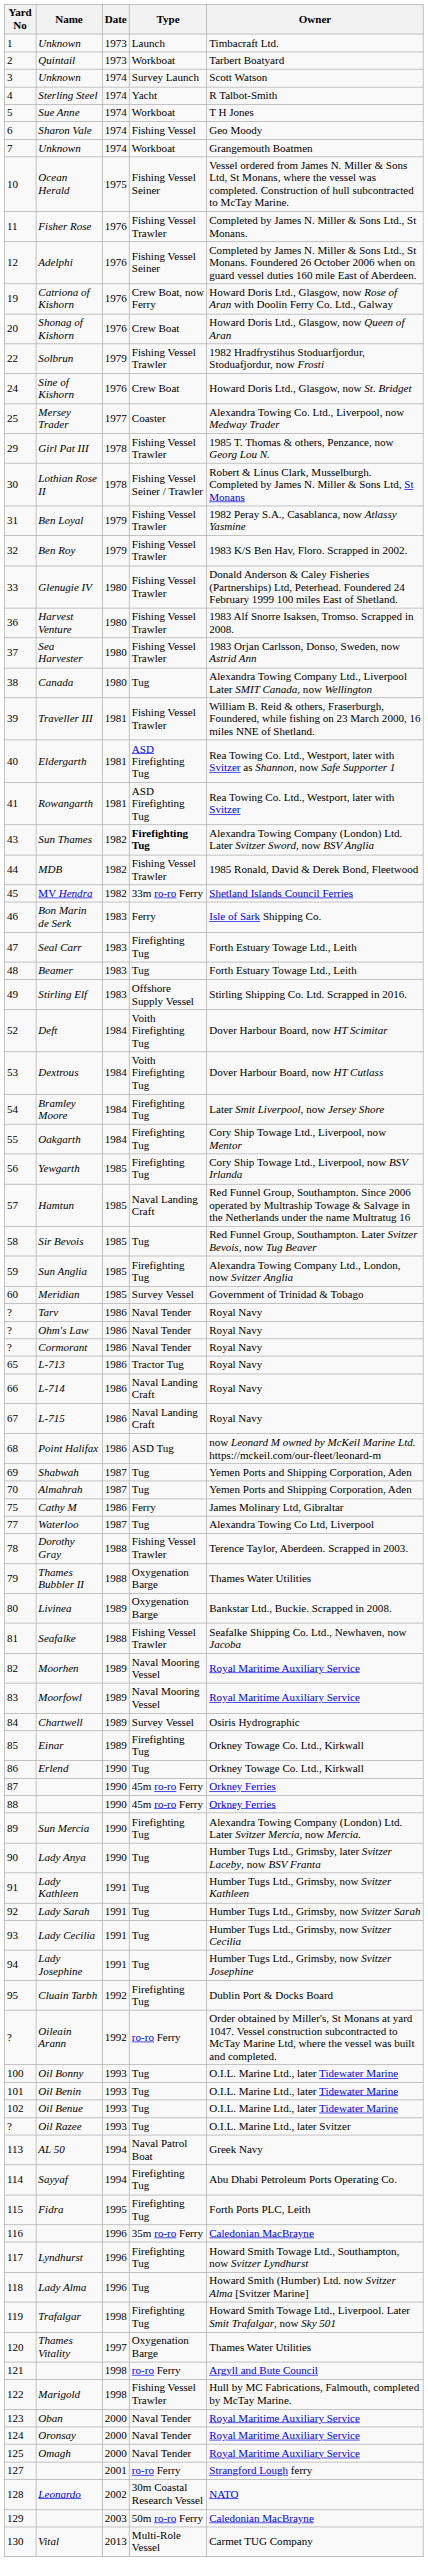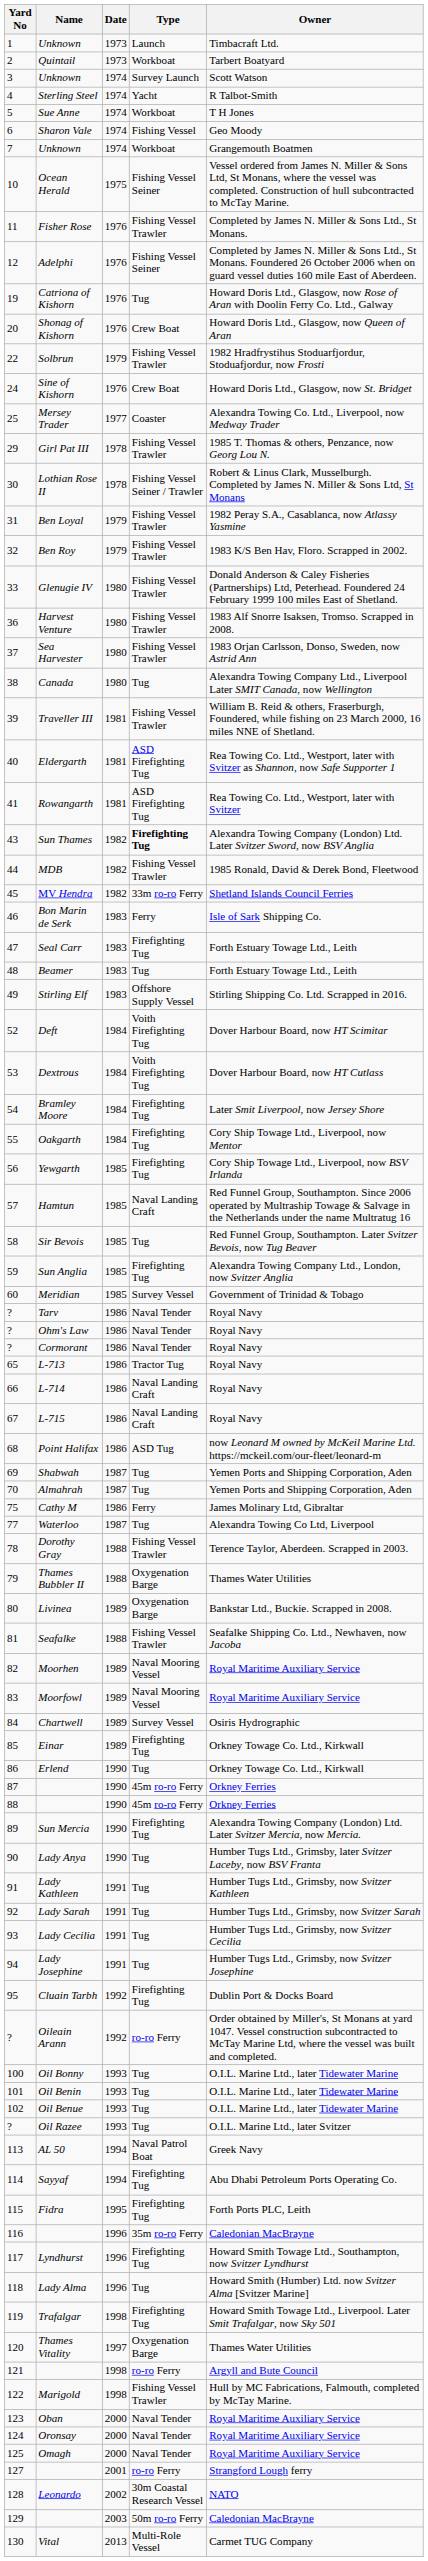 <table class="wikitable sortable">
 <tr>
 <th>Yard No </th>
 <th>Name</th>
 <th>Date</th>
 <th>Type</th>
 <th>Owner</th>
 </tr>
 <tr>
 <td>1</td>
 <td><em>Unknown</em></td>
 <td>1973</td>
 <td>Launch</td>
 <td>Timbacraft Ltd.</td>
 </tr>
 <tr>
 <td>2</td>
 <td><em>Quintail</em></td>
 <td>1973</td>
 <td>Workboat</td>
 <td>Tarbert Boatyard</td>
 </tr>
 <tr>
 <td>3</td>
 <td><em>Unknown</em></td>
 <td>1974</td>
 <td>Survey Launch</td>
 <td>Scott Watson</td>
 </tr>
 <tr>
 <td>4</td>
 <td><em>Sterling Steel</em></td>
 <td>1974</td>
 <td>Yacht</td>
 <td>R Talbot-Smith</td>
 </tr>
 <tr>
 <td>5</td>
 <td><em>Sue Anne</em></td>
 <td>1974</td>
 <td>Workboat</td>
 <td>T H Jones</td>
 </tr>
 <tr>
 <td>6</td>
 <td><em>Sharon Vale</em></td>
 <td>1974</td>
 <td>Fishing Vessel</td>
 <td>Geo Moody</td>
 </tr>
 <tr>
 <td>7</td>
 <td><em>Unknown</em></td>
 <td>1974</td>
 <td>Workboat</td>
 <td>Grangemouth Boatmen</td>
 </tr>
 <tr>
 <td>10</td>
 <td><em>Ocean Herald</em></td>
 <td>1975</td>
 <td>Fishing Vessel Seiner</td>
 <td>Vessel ordered from James N. Miller & Sons Ltd, St Monans, where the vessel was completed. Construction of hull subcontracted to McTay Marine.</td>
 </tr>
 <tr>
 <td>11</td>
 <td><em>Fisher Rose</em></td>
 <td>1976</td>
 <td>Fishing Vessel Trawler</td>
 <td>Completed by James N. Miller & Sons Ltd., St Monans.</td>
 </tr>
 <tr>
 <td>12</td>
 <td><em>Adelphi</em></td>
 <td>1976</td>
 <td>Fishing Vessel Seiner</td>
 <td>Completed by James N. Miller & Sons Ltd., St Monans. Foundered 26 October 2006 when on guard vessel duties 160 mile East of Aberdeen. </td>
 </tr>
 <tr>
 <td>19</td>
 <td><em>Catriona of Kishorn</em></td>
 <td>1976</td>
-<td>Crew Boat, now Ferry</td>
+<td>Tug</td>
 <td>Howard Doris Ltd., Glasgow, now <em>Rose of Aran</em> with Doolin Ferry Co. Ltd., Galway</td>
 </tr>
 <tr>
 <td>20</td>
 <td><em>Shonag of Kishorn</em></td>
 <td>1976</td>
 <td>Crew Boat</td>
 <td>Howard Doris Ltd., Glasgow, now <em>Queen of Aran</em></td>
 </tr>
 <tr>
 <td>22</td>
 <td><em>Solbrun</em></td>
 <td>1979</td>
 <td>Fishing Vessel Trawler</td>
 <td>1982 Hradfrystihus Stoduarfjordur, Stoduafjordur, now <em>Frosti</em></td>
 </tr>
 <tr>
 <td>24</td>
 <td><em>Sine of Kishorn</em></td>
 <td>1976</td>
 <td>Crew Boat</td>
 <td>Howard Doris Ltd., Glasgow, now <em>St. Bridget</em></td>
 </tr>
 <tr>
 <td>25</td>
 <td><em>Mersey Trader</em></td>
 <td>1977</td>
 <td>Coaster</td>
 <td>Alexandra Towing Co. Ltd., Liverpool, now <em>Medway Trader</em></td>
 </tr>
 <tr>
 <td>29</td>
 <td><em>Girl Pat III</em></td>
 <td>1978</td>
 <td>Fishing Vessel Trawler</td>
 <td>1985 T. Thomas & others, Penzance, now <em>Georg Lou N.</em></td>
 </tr>
 <tr>
 <td>30</td>
 <td><em>Lothian Rose II</em></td>
 <td>1978</td>
 <td>Fishing Vessel Seiner / Trawler</td>
 <td>Robert & Linus Clark, Musselburgh. Completed by James N. Miller & Sons Ltd, <a href='#'>St Monans</a>  </td>
 </tr>
 <tr>
 <td>31</td>
 <td><em>Ben Loyal</em></td>
 <td>1979</td>
 <td>Fishing Vessel Trawler</td>
 <td>1982 Peray S.A., Casablanca, now <em>Atlassy Yasmine</em></td>
 </tr>
 <tr>
 <td>32</td>
 <td><em>Ben Roy</em></td>
 <td>1979</td>
 <td>Fishing Vessel Trawler</td>
 <td>1983 K/S Ben Hav, Floro. Scrapped in 2002.</td>
 </tr>
 <tr>
 <td>33</td>
 <td><em>Glenugie IV</em></td>
 <td>1980</td>
 <td>Fishing Vessel Trawler</td>
 <td>Donald Anderson & Caley Fisheries (Partnerships) Ltd, Peterhead. Foundered 24 February 1999 100 miles East of Shetland. </td>
 </tr>
 <tr>
 <td>36</td>
 <td><em>Harvest Venture</em></td>
 <td>1980</td>
 <td>Fishing Vessel Trawler</td>
 <td>1983 Alf Snorre Isaksen, Tromso. Scrapped in 2008.</td>
 </tr>
 <tr>
 <td>37</td>
 <td><em>Sea Harvester</em></td>
 <td>1980</td>
 <td>Fishing Vessel Trawler</td>
 <td>1983 Orjan Carlsson, Donso, Sweden, now <em>Astrid Ann</em></td>
 </tr>
 <tr>
 <td>38</td>
 <td><em>Canada</em></td>
 <td>1980</td>
 <td>Tug</td>
 <td>Alexandra Towing Company Ltd., Liverpool Later <em>SMIT Canada</em>, now <em>Wellington</em></td>
 </tr>
 <tr>
 <td>39</td>
 <td><em>Traveller III</em></td>
 <td>1981</td>
 <td>Fishing Vessel Trawler</td>
 <td>William B. Reid & others, Fraserburgh, Foundered, while fishing on 23 March 2000, 16 miles NNE of Shetland. </td>
 </tr>
 <tr>
 <td>40</td>
 <td><em>Eldergarth</em></td>
 <td>1981</td>
 <td><a href='#'>ASD</a> Firefighting Tug</td>
 <td>Rea Towing Co. Ltd., Westport, later with <a href='#'>Svitzer</a> as <em>Shannon</em>, now <em>Safe Supporter 1</em></td>
 </tr>
 <tr>
 <td>41</td>
 <td><em>Rowangarth</em></td>
 <td>1981</td>
 <td>ASD Firefighting Tug</td>
 <td>Rea Towing Co. Ltd., Westport, later with <a href='#'>Svitzer</a></td>
 </tr>
 <tr>
 <td>43</td>
 <td><em>Sun Thames</em></td>
 <td>1982</td>
 <td><strong>Firefighting Tug</strong></td>
 <td>Alexandra Towing Company (London) Ltd. Later <em>Svitzer Sword,</em> now <em>BSV Anglia</em></td>
 </tr>
 <tr>
 <td>44</td>
 <td><em>MDB</em></td>
 <td>1982</td>
 <td>Fishing Vessel Trawler</td>
 <td>1985 Ronald, David & Derek Bond, Fleetwood</td>
 </tr>
 <tr>
 <td>45</td>
 <td><a href='#'>MV <em>Hendra</em></a></td>
 <td>1982</td>
 <td>33m <a href='#'>ro-ro</a> Ferry</td>
 <td><a href='#'>Shetland Islands Council Ferries</a></td>
 </tr>
 <tr>
 <td>46</td>
 <td><em>Bon Marin de Serk</em></td>
 <td>1983</td>
 <td>Ferry</td>
 <td><a href='#'>Isle of Sark</a> Shipping Co.</td>
 </tr>
 <tr>
 <td>47</td>
 <td><em>Seal Carr</em></td>
 <td>1983</td>
 <td>Firefighting Tug</td>
 <td>Forth Estuary Towage Ltd., Leith</td>
 </tr>
 <tr>
 <td>48</td>
 <td><em>Beamer</em></td>
 <td>1983</td>
 <td>Tug</td>
 <td>Forth Estuary Towage Ltd., Leith</td>
 </tr>
 <tr>
 <td>49</td>
 <td><em>Stirling Elf</em></td>
 <td>1983</td>
 <td>Offshore Supply Vessel</td>
 <td>Stirling Shipping Co. Ltd. Scrapped in 2016.</td>
 </tr>
 <tr>
 <td>52</td>
 <td><em>Deft</em></td>
 <td>1984</td>
 <td>Voith Firefighting Tug</td>
 <td>Dover Harbour Board, now <em>HT Scimitar</em></td>
 </tr>
 <tr>
 <td>53</td>
 <td><em>Dextrous</em></td>
 <td>1984</td>
 <td>Voith Firefighting Tug</td>
 <td>Dover Harbour Board, now <em>HT Cutlass</em></td>
 </tr>
 <tr>
 <td>54</td>
 <td><em>Bramley Moore</em></td>
 <td>1984</td>
 <td>Firefighting Tug</td>
 <td>Later <em>Smit Liverpool</em>, now <em>Jersey Shore</em></td>
 </tr>
 <tr>
 <td>55</td>
 <td><em>Oakgarth</em></td>
 <td>1984</td>
 <td>Firefighting Tug</td>
 <td>Cory Ship Towage Ltd., Liverpool, now <em>Mentor</em></td>
 </tr>
 <tr>
 <td>56</td>
 <td><em>Yewgarth</em></td>
 <td>1985</td>
 <td>Firefighting Tug</td>
 <td>Cory Ship Towage Ltd., Liverpool, now <em>BSV Irlanda</em></td>
 </tr>
 <tr>
 <td>57</td>
 <td><em>Hamtun</em></td>
 <td>1985</td>
 <td>Naval Landing Craft</td>
 <td>Red Funnel Group, Southampton. Since 2006 operated by Multraship Towage & Salvage in the Netherlands under the name Multratug 16</td>
 </tr>
 <tr>
 <td>58</td>
 <td><em>Sir Bevois</em></td>
 <td>1985</td>
 <td>Tug</td>
 <td>Red Funnel Group, Southampton. Later <em>Svitzer Bevois</em>, now <em>Tug Beaver</em></td>
 </tr>
 <tr>
 <td>59</td>
 <td><em>Sun Anglia</em></td>
 <td>1985</td>
 <td>Firefighting Tug</td>
 <td>Alexandra Towing Company Ltd., London, now <em>Svitzer Anglia</em></td>
 </tr>
 <tr>
 <td>60</td>
 <td><em>Meridian</em></td>
 <td>1985</td>
 <td>Survey Vessel</td>
 <td>Government of Trinidad & Tobago</td>
 </tr>
 <tr>
 <td>?</td>
 <td><em>Tarv</em></td>
 <td>1986</td>
 <td>Naval Tender</td>
 <td>Royal Navy</td>
 </tr>
 <tr>
 <td>?</td>
 <td><em>Ohm's Law</em></td>
 <td>1986</td>
 <td>Naval Tender</td>
 <td>Royal Navy</td>
 </tr>
 <tr>
 <td>?</td>
 <td><em>Cormorant</em></td>
 <td>1986</td>
 <td>Naval Tender</td>
 <td>Royal Navy</td>
 </tr>
 <tr>
 <td>65</td>
 <td><em>L-713</em></td>
 <td>1986</td>
 <td>Tractor Tug</td>
 <td>Royal Navy</td>
 </tr>
 <tr>
 <td>66</td>
 <td><em>L-714</em></td>
 <td>1986</td>
 <td>Naval Landing Craft</td>
 <td>Royal Navy</td>
 </tr>
 <tr>
 <td>67</td>
 <td><em>L-715</em></td>
 <td>1986</td>
 <td>Naval Landing Craft</td>
 <td>Royal Navy</td>
 </tr>
 <tr>
 <td>68</td>
 <td><em>Point Halifax</em></td>
 <td>1986</td>
 <td>ASD Tug</td>
 <td>now <em>Leonard M owned by McKeil Marine Ltd.</em> https://mckeil.com/our-fleet/leonard-m</td>
 </tr>
 <tr>
 <td>69</td>
 <td><em>Shabwah</em></td>
 <td>1987</td>
 <td>Tug</td>
 <td>Yemen Ports and Shipping Corporation, Aden</td>
 </tr>
 <tr>
 <td>70</td>
 <td><em>Almahrah</em></td>
 <td>1987</td>
 <td>Tug</td>
 <td>Yemen Ports and Shipping Corporation, Aden</td>
 </tr>
 <tr>
 <td>75</td>
 <td><em>Cathy M</em></td>
 <td>1986</td>
 <td>Ferry</td>
 <td>James Molinary Ltd, Gibraltar</td>
 </tr>
 <tr>
 <td>77</td>
 <td><em>Waterloo</em></td>
 <td>1987</td>
 <td>Tug</td>
 <td>Alexandra Towing Co Ltd, Liverpool</td>
 </tr>
 <tr>
 <td>78</td>
 <td><em>Dorothy Gray</em></td>
 <td>1988</td>
 <td>Fishing Vessel Trawler</td>
 <td>Terence Taylor, Aberdeen. Scrapped in 2003.</td>
 </tr>
 <tr>
 <td>79</td>
 <td><em>Thames Bubbler II</em></td>
 <td>1988</td>
 <td>Oxygenation Barge</td>
 <td>Thames Water Utilities</td>
 </tr>
 <tr>
 <td>80</td>
 <td><em>Livinea</em></td>
 <td>1989</td>
 <td>Oxygenation Barge</td>
 <td>Bankstar Ltd., Buckie. Scrapped in 2008.</td>
 </tr>
 <tr>
 <td>81</td>
 <td><em>Seafalke</em></td>
 <td>1988</td>
 <td>Fishing Vessel Trawler</td>
 <td>Seafalke Shipping Co. Ltd., Newhaven, now <em>Jacoba</em></td>
 </tr>
 <tr>
 <td>82</td>
 <td><em>Moorhen</em></td>
 <td>1989</td>
 <td>Naval Mooring Vessel</td>
 <td><a href='#'>Royal Maritime Auxiliary Service</a></td>
 </tr>
 <tr>
 <td>83</td>
 <td><em>Moorfowl</em></td>
 <td>1989</td>
 <td>Naval Mooring Vessel</td>
 <td><a href='#'>Royal Maritime Auxiliary Service</a></td>
 </tr>
 <tr>
 <td>84</td>
 <td><em>Chartwell</em></td>
 <td>1989</td>
 <td>Survey Vessel</td>
 <td>Osiris Hydrographic</td>
 </tr>
 <tr>
 <td>85</td>
 <td><em>Einar</em></td>
 <td>1989</td>
 <td>Firefighting Tug</td>
 <td>Orkney Towage Co. Ltd., Kirkwall</td>
 </tr>
 <tr>
 <td>86</td>
 <td><em>Erlend</em></td>
 <td>1990</td>
 <td>Tug</td>
 <td>Orkney Towage Co. Ltd., Kirkwall</td>
 </tr>
 <tr>
 <td>87</td>
 <td></td>
 <td>1990</td>
 <td>45m <a href='#'>ro-ro</a> Ferry</td>
 <td><a href='#'>Orkney Ferries</a></td>
 </tr>
 <tr>
 <td>88</td>
 <td></td>
 <td>1990</td>
 <td>45m <a href='#'>ro-ro</a> Ferry</td>
 <td><a href='#'>Orkney Ferries</a></td>
 </tr>
 <tr>
 <td>89</td>
 <td><em>Sun Mercia</em></td>
 <td>1990</td>
 <td>Firefighting Tug</td>
 <td>Alexandra Towing Company (London) Ltd. Later <em>Svitzer Mercia,</em> now <em>Mercia.</em></td>
 </tr>
 <tr>
 <td>90</td>
 <td><em>Lady Anya</em></td>
 <td>1990</td>
 <td>Tug</td>
 <td>Humber Tugs Ltd., Grimsby, later <em>Svitzer Laceby</em>, now <em>BSV Franta</em></td>
 </tr>
 <tr>
 <td>91</td>
 <td><em>Lady Kathleen</em></td>
 <td>1991</td>
 <td>Tug</td>
 <td>Humber Tugs Ltd., Grimsby, now <em>Svitzer Kathleen</em></td>
 </tr>
 <tr>
 <td>92</td>
 <td><em>Lady Sarah</em></td>
 <td>1991</td>
 <td>Tug</td>
 <td>Humber Tugs Ltd., Grimsby, now <em>Svitzer Sarah</em></td>
 </tr>
 <tr>
 <td>93</td>
 <td><em>Lady Cecilia</em></td>
 <td>1991</td>
 <td>Tug</td>
 <td>Humber Tugs Ltd., Grimsby, now <em>Svitzer Cecilia</em></td>
 </tr>
 <tr>
 <td>94</td>
 <td><em>Lady Josephine</em></td>
 <td>1991</td>
 <td>Tug</td>
 <td>Humber Tugs Ltd., Grimsby, now <em>Svitzer Josephine</em></td>
 </tr>
 <tr>
 <td>95</td>
 <td><em>Cluain Tarbh</em></td>
 <td>1992</td>
 <td>Firefighting Tug</td>
 <td>Dublin Port & Docks Board</td>
 </tr>
 <tr>
 <td>?</td>
 <td><em>Oileain Arann</em></td>
 <td>1992</td>
 <td><a href='#'>ro-ro</a> Ferry</td>
 <td>Order obtained by Miller's, St Monans at yard 1047. Vessel construction subcontracted to McTay Marine Ltd, where the vessel was built and completed. </td>
 </tr>
 <tr>
 <td>100</td>
 <td><em>Oil Bonny</em></td>
 <td>1993</td>
 <td>Tug</td>
 <td>O.I.L. Marine Ltd., later <a href='#'>Tidewater Marine</a></td>
 </tr>
 <tr>
 <td>101</td>
 <td><em>Oil Benin</em></td>
 <td>1993</td>
 <td>Tug</td>
 <td>O.I.L. Marine Ltd., later <a href='#'>Tidewater Marine</a></td>
 </tr>
 <tr>
 <td>102</td>
 <td><em>Oil Benue</em></td>
 <td>1993</td>
 <td>Tug</td>
 <td>O.I.L. Marine Ltd., later <a href='#'>Tidewater Marine</a></td>
 </tr>
 <tr>
 <td>?</td>
 <td><em>Oil Razee</em></td>
 <td>1993</td>
 <td>Tug</td>
 <td>O.I.L. Marine Ltd., later Svitzer</td>
 </tr>
 <tr>
 <td>113</td>
 <td><em>AL 50</em></td>
 <td>1994</td>
 <td>Naval Patrol Boat</td>
 <td>Greek Navy</td>
 </tr>
 <tr>
 <td>114</td>
 <td><em>Sayyaf</em></td>
 <td>1994</td>
 <td>Firefighting Tug</td>
 <td>Abu Dhabi Petroleum Ports Operating Co.</td>
 </tr>
 <tr>
 <td>115</td>
 <td><em>Fidra</em></td>
 <td>1995</td>
 <td>Firefighting Tug</td>
 <td>Forth Ports PLC, Leith</td>
 </tr>
 <tr>
 <td>116</td>
 <td></td>
 <td>1996</td>
 <td>35m <a href='#'>ro-ro</a> Ferry</td>
 <td><a href='#'>Caledonian MacBrayne</a></td>
 </tr>
 <tr>
 <td>117</td>
 <td><em>Lyndhurst</em></td>
 <td>1996</td>
 <td>Firefighting Tug</td>
 <td>Howard Smith Towage Ltd., Southampton, now <em>Svitzer Lyndhurst</em></td>
 </tr>
 <tr>
 <td>118</td>
 <td><em>Lady Alma</em></td>
 <td>1996</td>
 <td>Tug</td>
 <td>Howard Smith (Humber) Ltd. now <em>Svitzer Alma</em> [Svitzer Marine]</td>
 </tr>
 <tr>
 <td>119</td>
 <td><em>Trafalgar</em></td>
 <td>1998</td>
 <td>Firefighting Tug</td>
 <td>Howard Smith Towage Ltd., Liverpool. Later <em>Smit Trafalgar</em>, now <em>Sky 501</em></td>
 </tr>
 <tr>
 <td>120</td>
 <td><em>Thames Vitality</em></td>
 <td>1997</td>
 <td>Oxygenation Barge</td>
 <td>Thames Water Utilities</td>
 </tr>
 <tr>
 <td>121</td>
 <td></td>
 <td>1998</td>
 <td><a href='#'>ro-ro</a> Ferry</td>
 <td><a href='#'>Argyll and Bute Council</a></td>
 </tr>
 <tr>
 <td>122</td>
 <td><em>Marigold</em></td>
 <td>1998</td>
 <td>Fishing Vessel Trawler</td>
 <td>Hull by MC Fabrications, Falmouth, completed by McTay Marine.</td>
 </tr>
 <tr>
 <td>123</td>
 <td><em>Oban</em></td>
 <td>2000</td>
 <td>Naval Tender</td>
 <td><a href='#'>Royal Maritime Auxiliary Service</a></td>
 </tr>
 <tr>
 <td>124</td>
 <td><em>Oronsay</em></td>
 <td>2000</td>
 <td>Naval Tender</td>
 <td><a href='#'>Royal Maritime Auxiliary Service</a></td>
 </tr>
 <tr>
 <td>125</td>
 <td><em>Omagh</em></td>
 <td>2000</td>
 <td>Naval Tender</td>
 <td><a href='#'>Royal Maritime Auxiliary Service</a></td>
 </tr>
 <tr>
 <td>127</td>
 <td></td>
 <td>2001</td>
 <td><a href='#'>ro-ro</a> Ferry</td>
 <td><a href='#'>Strangford Lough</a> ferry</td>
 </tr>
 <tr>
 <td>128</td>
 <td><a href='#'><em>Leonardo</em></a></td>
 <td>2002</td>
 <td>30m Coastal Research Vessel</td>
 <td><a href='#'>NATO</a></td>
 </tr>
 <tr>
 <td>129</td>
 <td></td>
 <td>2003</td>
 <td>50m <a href='#'>ro-ro</a> Ferry</td>
 <td><a href='#'>Caledonian MacBrayne</a></td>
 </tr>
 <tr>
 <td>130</td>
 <td><em>Vital</em></td>
 <td>2013</td>
 <td>Multi-Role Vessel</td>
 <td>Carmet TUG Company</td>
 </tr>
 </table>
